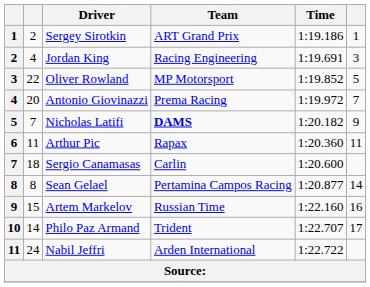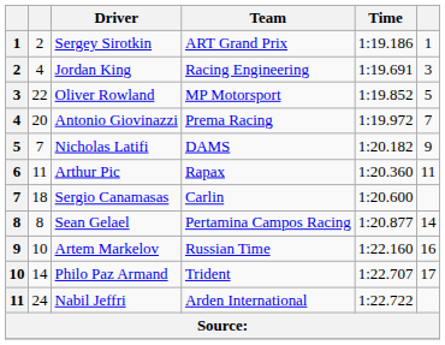 <table class="wikitable sortable" style="font-size:85%">
 <tr>
 <th scope="col"></th>
 <th scope="col"></th>
 <th scope="col">Driver</th>
 <th scope="col">Team</th>
 <th scope="col">Time</th>
 <th scope="col"></th>
 </tr>
 <tr>
 <th scope="row">1</th>
 <td align="center">2</td>
 <td data-sort-value="SIR"> <a href='#'>Sergey Sirotkin</a></td>
 <td><a href='#'>ART Grand Prix</a></td>
 <td>1:19.186</td>
 <td align="center">1</td>
 </tr>
 <tr>
 <th scope="row">2</th>
 <td align="center">4</td>
 <td data-sort-value="KIN"> <a href='#'>Jordan King</a></td>
 <td><a href='#'>Racing Engineering</a></td>
 <td>1:19.691</td>
 <td align="center">3</td>
 </tr>
 <tr>
 <th scope="row">3</th>
 <td align="center">22</td>
 <td data-sort-value="ROW"> <a href='#'>Oliver Rowland</a></td>
 <td><a href='#'>MP Motorsport</a></td>
 <td>1:19.852</td>
 <td align="center">5</td>
 </tr>
 <tr>
 <th scope="row">4</th>
 <td align="center">20</td>
 <td data-sort-value="GIO"> <a href='#'>Antonio Giovinazzi</a></td>
 <td><a href='#'>Prema Racing</a></td>
 <td>1:19.972</td>
 <td align="center">7</td>
 </tr>
 <tr>
 <th scope="row">5</th>
 <td align="center">7</td>
 <td data-sort-value="LAT"> <a href='#'>Nicholas Latifi</a></td>
-<td><strong><a href='#'>DAMS</a></strong></td>
+<td><a href='#'>DAMS</a></td>
 <td>1:20.182</td>
 <td align="center">9</td>
 </tr>
 <tr>
 <th scope="row">6</th>
 <td align="center">11</td>
 <td data-sort-value="PIC"> <a href='#'>Arthur Pic</a></td>
 <td><a href='#'>Rapax</a></td>
 <td>1:20.360</td>
 <td align="center">11</td>
 </tr>
 <tr>
 <th scope="row">7</th>
 <td align="center">18</td>
 <td data-sort-value="CAN"> <a href='#'>Sergio Canamasas</a></td>
 <td><a href='#'>Carlin</a></td>
 <td>1:20.600</td>
 <td align="center" data-sort-value="22"></td>
 </tr>
 <tr>
 <th scope="row">8</th>
 <td align="center">8</td>
 <td data-sort-value="GEL"> <a href='#'>Sean Gelael</a></td>
 <td><a href='#'> Pertamina Campos Racing</a></td>
 <td>1:20.877</td>
 <td align="center">14</td>
 </tr>
 <tr>
 <th scope="row">9</th>
-<td align="center">15</td>
+<td align="center">10</td>
 <td data-sort-value="MAR"> <a href='#'>Artem Markelov</a></td>
 <td><a href='#'>Russian Time</a></td>
 <td>1:22.160</td>
 <td align="center">16</td>
 </tr>
 <tr>
 <th scope="row">10</th>
 <td align="center">14</td>
 <td data-sort-value="ARM"> <a href='#'>Philo Paz Armand</a></td>
 <td><a href='#'>Trident</a></td>
 <td>1:22.707</td>
 <td align="center">17</td>
 </tr>
 <tr>
 <th scope="row">11</th>
 <td align="center">24</td>
 <td data-sort-value="JEF"> <a href='#'>Nabil Jeffri</a></td>
 <td><a href='#'>Arden International</a></td>
 <td>1:22.722</td>
 <td align="center" data-sort-value="21"></td>
 </tr>
 <tr class="sortbottom">
 <th colspan="6">Source:</th>
 </tr>
 <tr>
 </tr>
 </table>
